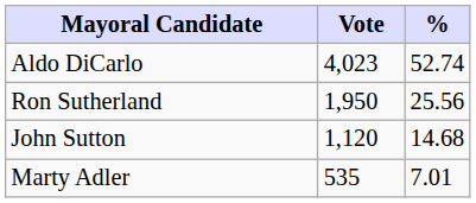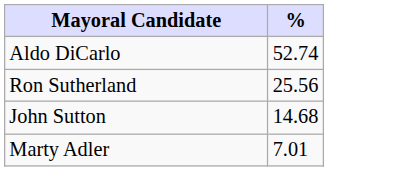 <table class="wikitable">
 <tr>
 <th style="background:#ddf; width:200px;">Mayoral Candidate </th>
-<th style="background:#ddf; width:50px;">Vote</th>
 <th style="background:#ddf; width:30px;">%</th>
 </tr>
 <tr>
 <td>Aldo DiCarlo</td>
-<td>4,023</td>
 <td>52.74</td>
 </tr>
 <tr>
 <td>Ron Sutherland</td>
-<td>1,950</td>
 <td>25.56</td>
 </tr>
 <tr>
 <td>John Sutton</td>
-<td>1,120</td>
 <td>14.68</td>
 </tr>
 <tr>
 <td>Marty Adler</td>
-<td>535</td>
 <td>7.01</td>
 </tr>
 </table>
